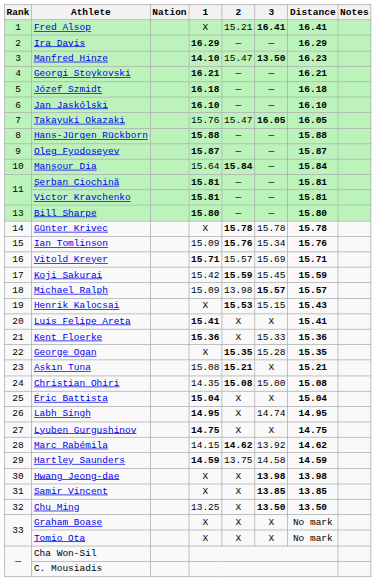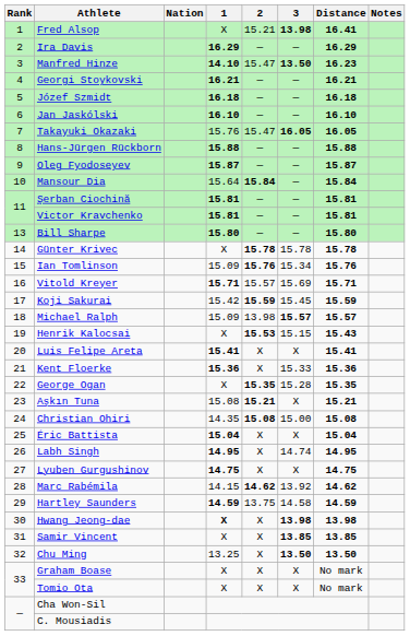 <table class="wikitable sortable" style="text-align:center">
 <tr>
 <th>Rank</th>
 <th>Athlete</th>
 <th>Nation</th>
 <th>1</th>
 <th>2</th>
 <th>3</th>
 <th>Distance</th>
 <th>Notes</th>
 </tr>
 <tr bgcolor=bbf3bb>
 <td>1</td>
 <td align=left><a href='#'>Fred Alsop</a></td>
 <td align=left></td>
 <td data-sort-value=1.00>X</td>
 <td>15.21</td>
-<td><strong>16.41</strong></td>
+<td><strong>13.98</strong></td>
 <td><strong>16.41</strong></td>
 <td></td>
 </tr>
 <tr bgcolor=bbf3bb>
 <td>2</td>
 <td align=left><a href='#'>Ira Davis</a></td>
 <td align=left></td>
 <td><strong>16.29</strong></td>
 <td data-sort-value=1.00>—</td>
 <td data-sort-value=1.00>—</td>
 <td><strong>16.29</strong></td>
 <td></td>
 </tr>
 <tr bgcolor=bbf3bb>
 <td>3</td>
 <td align=left><a href='#'>Manfred Hinze</a></td>
 <td align=left></td>
 <td><strong>14.10</strong></td>
 <td>15.47</td>
 <td><strong>13.50</strong></td>
 <td><strong>16.23</strong></td>
 <td></td>
 </tr>
 <tr bgcolor=bbf3bb>
 <td>4</td>
 <td align=left><a href='#'>Georgi Stoykovski</a></td>
 <td align=left></td>
 <td><strong>16.21</strong></td>
 <td data-sort-value=1.00>—</td>
 <td data-sort-value=1.00>—</td>
 <td><strong>16.21</strong></td>
 <td></td>
 </tr>
 <tr bgcolor=bbf3bb>
 <td>5</td>
 <td align=left><a href='#'>Józef Szmidt</a></td>
 <td align=left></td>
 <td><strong>16.18</strong></td>
 <td data-sort-value=1.00>—</td>
 <td data-sort-value=1.00>—</td>
 <td><strong>16.18</strong></td>
 <td></td>
 </tr>
 <tr bgcolor=bbf3bb>
 <td>6</td>
 <td align=left><a href='#'>Jan Jaskólski</a></td>
 <td align=left></td>
 <td><strong>16.10</strong></td>
 <td data-sort-value=1.00>—</td>
 <td data-sort-value=1.00>—</td>
 <td><strong>16.10</strong></td>
 <td></td>
 </tr>
 <tr bgcolor=bbf3bb>
 <td>7</td>
 <td align=left><a href='#'>Takayuki Okazaki</a></td>
 <td align=left></td>
 <td>15.76</td>
 <td>15.47</td>
 <td><strong>16.05</strong></td>
 <td><strong>16.05</strong></td>
 <td></td>
 </tr>
 <tr bgcolor=bbf3bb>
 <td>8</td>
 <td align=left><a href='#'>Hans-Jürgen Rückborn</a></td>
 <td align=left></td>
 <td><strong>15.88</strong></td>
 <td data-sort-value=1.00>—</td>
 <td data-sort-value=1.00>—</td>
 <td><strong>15.88</strong></td>
 <td></td>
 </tr>
 <tr bgcolor=bbf3bb>
 <td>9</td>
 <td align=left><a href='#'>Oleg Fyodoseyev</a></td>
 <td align=left></td>
 <td><strong>15.87</strong></td>
 <td data-sort-value=1.00>—</td>
 <td data-sort-value=1.00>—</td>
 <td><strong>15.87</strong></td>
 <td></td>
 </tr>
 <tr bgcolor=bbf3bb>
 <td>10</td>
 <td align=left><a href='#'>Mansour Dia</a></td>
 <td align=left></td>
 <td>15.64</td>
 <td><strong>15.84</strong></td>
 <td data-sort-value=1.00>—</td>
 <td><strong>15.84</strong></td>
 <td></td>
 </tr>
 <tr bgcolor=bbf3bb>
 <td rowspan=2>11</td>
 <td align=left><a href='#'>Şerban Ciochină</a></td>
 <td align=left></td>
 <td><strong>15.81</strong></td>
 <td data-sort-value=1.00>—</td>
 <td data-sort-value=1.00>—</td>
 <td><strong>15.81</strong></td>
 <td></td>
 </tr>
 <tr bgcolor=bbf3bb>
 <td align=left><a href='#'>Victor Kravchenko</a></td>
 <td align=left></td>
 <td><strong>15.81</strong></td>
 <td data-sort-value=1.00>—</td>
 <td data-sort-value=1.00>—</td>
 <td><strong>15.81</strong></td>
 <td></td>
 </tr>
 <tr bgcolor=bbf3bb>
 <td>13</td>
 <td align=left><a href='#'>Bill Sharpe</a></td>
 <td align=left></td>
 <td><strong>15.80</strong></td>
 <td data-sort-value=1.00>—</td>
 <td data-sort-value=1.00>—</td>
 <td><strong>15.80</strong></td>
 <td></td>
 </tr>
 <tr>
 <td>14</td>
 <td align=left><a href='#'>Günter Krivec</a></td>
 <td align=left></td>
 <td data-sort-value=1.00>X</td>
 <td><strong>15.78</strong></td>
 <td>15.78</td>
 <td><strong>15.78</strong></td>
 <td></td>
 </tr>
 <tr>
 <td>15</td>
 <td align=left><a href='#'>Ian Tomlinson</a></td>
 <td align=left></td>
 <td>15.09</td>
 <td><strong>15.76</strong></td>
 <td>15.34</td>
 <td><strong>15.76</strong></td>
 <td></td>
 </tr>
 <tr>
 <td>16</td>
 <td align=left><a href='#'>Vitold Kreyer</a></td>
 <td align=left></td>
 <td><strong>15.71</strong></td>
 <td>15.57</td>
 <td>15.69</td>
 <td><strong>15.71</strong></td>
 <td></td>
 </tr>
 <tr>
 <td>17</td>
 <td align=left><a href='#'>Koji Sakurai</a></td>
 <td align=left></td>
 <td>15.42</td>
 <td><strong>15.59</strong></td>
 <td>15.45</td>
 <td><strong>15.59</strong></td>
 <td></td>
 </tr>
 <tr>
 <td>18</td>
 <td align=left><a href='#'>Michael Ralph</a></td>
 <td align=left></td>
 <td>15.09</td>
 <td>13.98</td>
 <td><strong>15.57</strong></td>
 <td><strong>15.57</strong></td>
 <td></td>
 </tr>
 <tr>
 <td>19</td>
 <td align=left><a href='#'>Henrik Kalocsai</a></td>
 <td align=left></td>
 <td data-sort-value=1.00>X</td>
 <td><strong>15.53</strong></td>
 <td>15.15</td>
 <td><strong>15.43</strong></td>
 <td></td>
 </tr>
 <tr>
 <td>20</td>
 <td align=left><a href='#'>Luis Felipe Areta</a></td>
 <td align=left></td>
 <td><strong>15.41</strong></td>
 <td data-sort-value=1.00>X</td>
 <td data-sort-value=1.00>X</td>
 <td><strong>15.41</strong></td>
 <td></td>
 </tr>
 <tr>
 <td>21</td>
 <td align=left><a href='#'>Kent Floerke</a></td>
 <td align=left></td>
 <td><strong>15.36</strong></td>
 <td data-sort-value=1.00>X</td>
 <td>15.33</td>
 <td><strong>15.36</strong></td>
 <td></td>
 </tr>
 <tr>
 <td>22</td>
 <td align=left><a href='#'>George Ogan</a></td>
 <td align=left></td>
 <td data-sort-value=1.00>X</td>
 <td><strong>15.35</strong></td>
 <td>15.28</td>
 <td><strong>15.35</strong></td>
 <td></td>
 </tr>
 <tr>
 <td>23</td>
 <td align=left><a href='#'>Aşkın Tuna</a></td>
 <td align=left></td>
 <td>15.08</td>
 <td><strong>15.21</strong></td>
 <td data-sort-value=1.00>X</td>
 <td><strong>15.21</strong></td>
 <td></td>
 </tr>
 <tr>
 <td>24</td>
 <td align=left><a href='#'>Christian Ohiri</a></td>
 <td align=left></td>
 <td>14.35</td>
 <td><strong>15.08</strong></td>
 <td>15.00</td>
 <td><strong>15.08</strong></td>
 <td></td>
 </tr>
 <tr>
 <td>25</td>
 <td align=left><a href='#'>Éric Battista</a></td>
 <td align=left></td>
 <td><strong>15.04</strong></td>
 <td data-sort-value=1.00>X</td>
 <td data-sort-value=1.00>X</td>
 <td><strong>15.04</strong></td>
 <td></td>
 </tr>
 <tr>
 <td>26</td>
 <td align=left><a href='#'>Labh Singh</a></td>
 <td align=left></td>
 <td><strong>14.95</strong></td>
 <td data-sort-value=1.00>X</td>
 <td>14.74</td>
 <td><strong>14.95</strong></td>
 <td></td>
 </tr>
 <tr>
 <td>27</td>
 <td align=left><a href='#'>Lyuben Gurgushinov</a></td>
 <td align=left></td>
 <td><strong>14.75</strong></td>
 <td data-sort-value=1.00>X</td>
 <td data-sort-value=1.00>X</td>
 <td><strong>14.75</strong></td>
 <td></td>
 </tr>
 <tr>
 <td>28</td>
 <td align=left><a href='#'>Marc Rabémila</a></td>
 <td align=left></td>
 <td>14.15</td>
 <td><strong>14.62</strong></td>
 <td>13.92</td>
 <td><strong>14.62</strong></td>
 <td></td>
 </tr>
 <tr>
 <td>29</td>
 <td align=left><a href='#'>Hartley Saunders</a></td>
 <td align=left></td>
 <td><strong>14.59</strong></td>
 <td>13.75</td>
 <td>14.58</td>
 <td><strong>14.59</strong></td>
 <td></td>
 </tr>
 <tr>
 <td>30</td>
 <td align=left><a href='#'>Hwang Jeong-dae</a></td>
 <td align=left></td>
-<td data-sort-value=1.00>X</td>
+<td data-sort-value=1.00><strong>X</strong></td>
 <td data-sort-value=1.00>X</td>
 <td><strong>13.98</strong></td>
 <td><strong>13.98</strong></td>
 <td></td>
 </tr>
 <tr>
 <td>31</td>
 <td align=left><a href='#'>Samir Vincent</a></td>
 <td align=left></td>
 <td data-sort-value=1.00>X</td>
 <td data-sort-value=1.00>X</td>
 <td><strong>13.85</strong></td>
 <td><strong>13.85</strong></td>
 <td></td>
 </tr>
 <tr>
 <td>32</td>
 <td align=left><a href='#'>Chu Ming</a></td>
 <td align=left></td>
 <td>13.25</td>
 <td data-sort-value=1.00>X</td>
 <td><strong>13.50</strong></td>
 <td><strong>13.50</strong></td>
 <td></td>
 </tr>
 <tr>
 <td rowspan=2>33</td>
 <td align=left><a href='#'>Graham Boase</a></td>
 <td align=left></td>
 <td data-sort-value=1.00>X</td>
 <td data-sort-value=1.00>X</td>
 <td data-sort-value=1.00>X</td>
 <td data-sort-value=1.00>No mark</td>
 <td></td>
 </tr>
 <tr>
 <td align=left><a href='#'>Tomio Ota</a></td>
 <td align=left></td>
 <td data-sort-value=1.00>X</td>
 <td data-sort-value=1.00>X</td>
 <td data-sort-value=1.00>X</td>
 <td data-sort-value=1.00>No mark</td>
 <td></td>
 </tr>
 <tr>
 <td rowspan=2>—</td>
 <td align=left>Cha Won-Sil</td>
 <td align=left></td>
 <td colspan=4 data-sort-value=0.00></td>
 <td></td>
 </tr>
 <tr>
 <td align=left>C. Mousiadis</td>
 <td align=left></td>
 <td colspan=4 data-sort-value=0.00></td>
 <td></td>
 </tr>
 </table>
